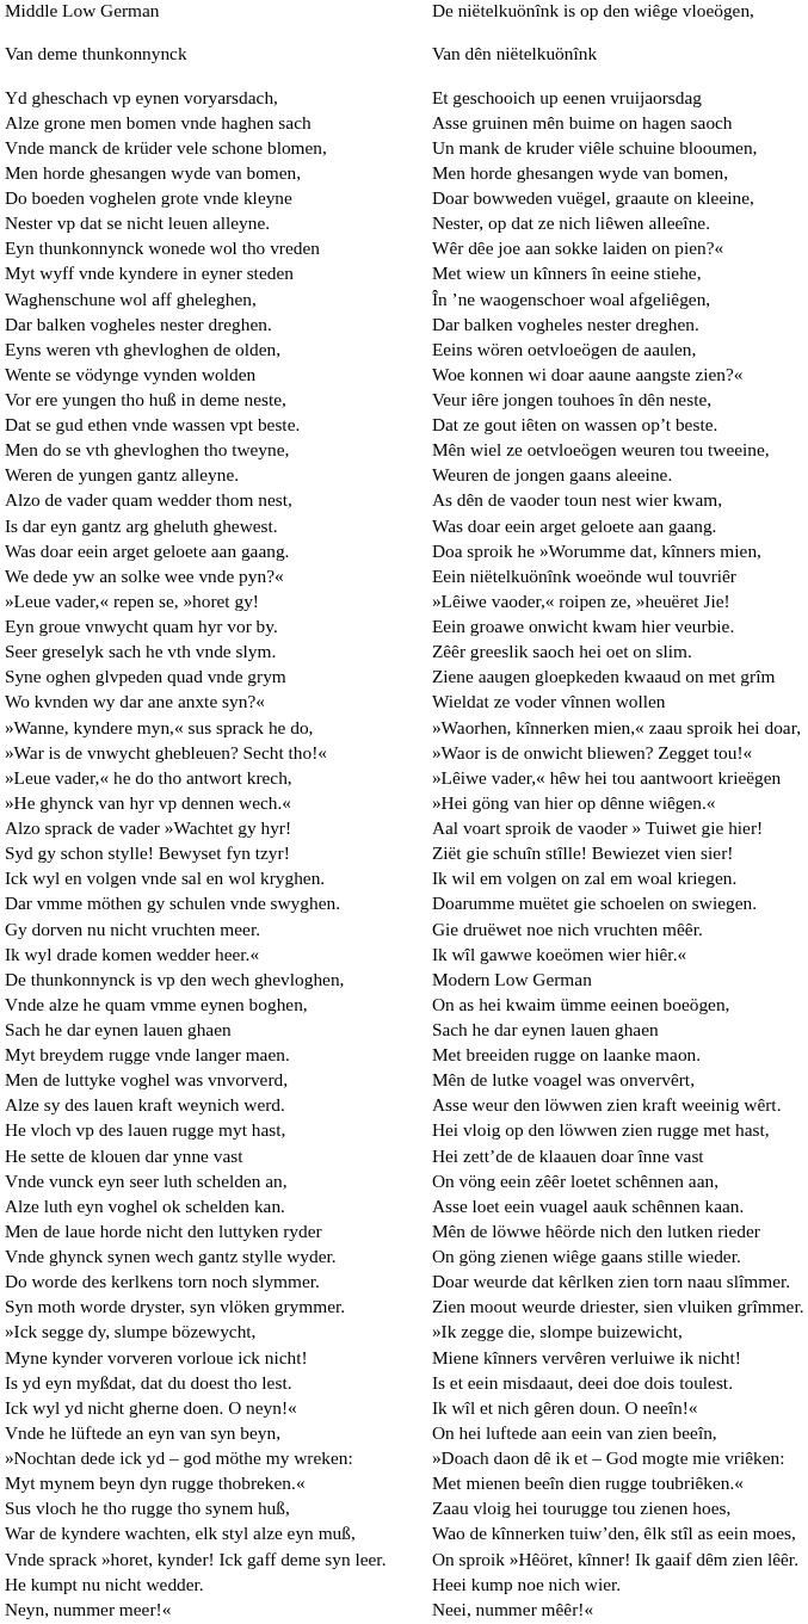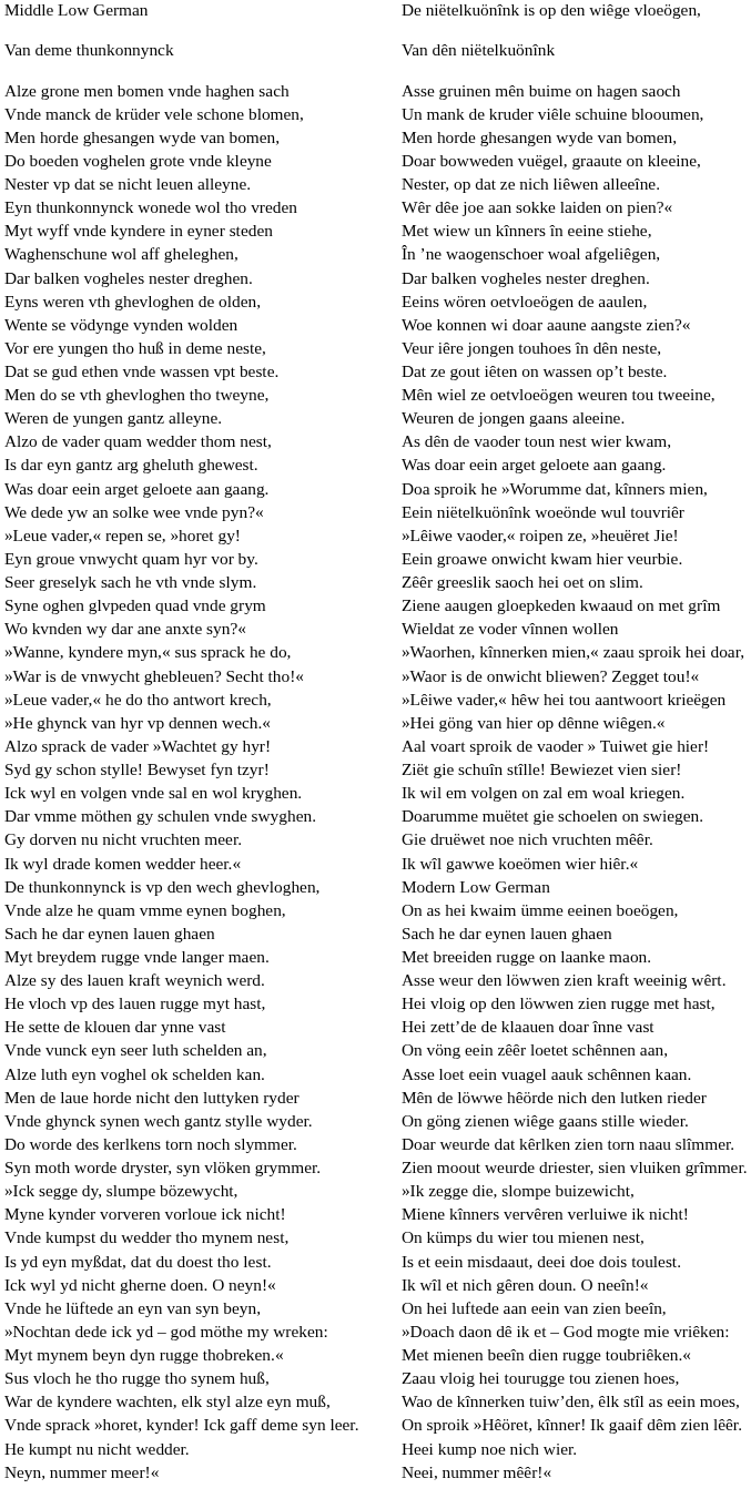 <table>
 <tr>
 <td></td>
 <td></td>
 <td></td>
 <td></td>
 <td></td>
 <td></td>
 <td></td>
 <td></td>
 <td></td>
 <td></td>
 <td></td>
 </tr>
 <tr>
 <td></td>
 <td></td>
 <td></td>
 <td></td>
 <td></td>
 <td></td>
 <td></td>
 <td></td>
 <td></td>
 <td></td>
 <td></td>
 </tr>
 <tr>
 <td></td>
 <td></td>
 <td></td>
 <td></td>
 <td></td>
 <td></td>
 <td></td>
 <td></td>
 <td></td>
 <td></td>
 <td></td>
 </tr>
 <tr>
 <td></td>
 <td></td>
 <td></td>
 <td></td>
 <td></td>
 <td></td>
 <td></td>
 <td></td>
 <td></td>
 <td></td>
 <td></td>
 </tr>
 <tr>
 <td></td>
 <td></td>
 <td></td>
 <td></td>
 <td></td>
 <td></td>
 <td></td>
 <td></td>
 <td></td>
 <td></td>
 <td></td>
 </tr>
 <tr>
 <td></td>
 <td></td>
 <td></td>
 <td></td>
 <td></td>
 <td></td>
 <td></td>
 <td></td>
 <td></td>
 <td></td>
 <td></td>
 </tr>
 <tr>
 <td></td>
 <td></td>
 <td></td>
 <td></td>
 <td></td>
 <td></td>
 <td></td>
 <td></td>
 <td></td>
 <td></td>
 <td></td>
 </tr>
 <tr>
 <td></td>
 <td></td>
 <td></td>
 <td></td>
 <td></td>
 <td></td>
 <td></td>
 <td></td>
 <td></td>
 <td></td>
 <td></td>
 </tr>
 <tr>
 <td></td>
 <td></td>
 <td></td>
 <td></td>
 <td></td>
 <td></td>
 <td></td>
 <td></td>
 <td></td>
 <td></td>
 <td></td>
 </tr>
 <tr>
 <td></td>
 <td></td>
 <td></td>
 <td></td>
 <td></td>
 <td></td>
 <td></td>
 <td></td>
 <td></td>
 <td></td>
 <td></td>
 </tr>
 <tr>
 <td></td>
 <td></td>
 <td></td>
 <td></td>
 <td></td>
 <td></td>
 <td></td>
 <td></td>
 <td></td>
 <td></td>
 <td></td>
 </tr>
 <tr>
 <td></td>
 <td></td>
 <td></td>
 <td></td>
 <td></td>
 <td></td>
 <td></td>
 <td></td>
 <td></td>
 <td></td>
 <td></td>
 </tr>
 <tr>
 <td></td>
 <td></td>
 <td></td>
 <td></td>
 <td></td>
 <td></td>
 <td></td>
 <td></td>
 <td></td>
 <td></td>
 <td></td>
 </tr>
 <tr>
 <td></td>
 <td></td>
 <td></td>
 <td></td>
 <td></td>
 <td></td>
 <td></td>
 <td></td>
 <td></td>
 <td></td>
 <td></td>
 </tr>
 <tr>
 <td></td>
 <td></td>
 <td></td>
 <td></td>
 <td></td>
 <td></td>
 <td></td>
 <td></td>
 <td></td>
 <td></td>
 <td></td>
 </tr>
 <tr>
 <td></td>
 <td></td>
 <td></td>
 <td></td>
 <td></td>
 <td></td>
 <td></td>
 <td></td>
 <td></td>
 <td></td>
 <td></td>
 </tr>
 <tr>
 <td></td>
 <td></td>
 <td></td>
 <td></td>
 <td></td>
 <td></td>
 <td></td>
 <td></td>
 <td></td>
 <td></td>
 <td></td>
 </tr>
 <tr>
 <td>Middle Low German</td>
 <td></td>
 <td></td>
 <td></td>
 <td></td>
 <td></td>
 <td></td>
 <td></td>
 <td></td>
 <td></td>
 <td>De niëtelkuönînk is op den wiêge vloeögen,</td>
 </tr>
 <tr>
 <td></td>
 <td></td>
 <td></td>
 <td></td>
 <td></td>
 <td></td>
 <td></td>
 <td></td>
 <td></td>
 <td></td>
 <td></td>
 </tr>
 <tr>
 <td></td>
 <td></td>
 <td></td>
 <td></td>
 <td></td>
 <td></td>
 <td></td>
 <td></td>
 <td></td>
 <td></td>
 <td></td>
 </tr>
 <tr>
 <td></td>
 <td></td>
 <td></td>
 <td></td>
 <td></td>
 <td></td>
 <td></td>
 <td></td>
 <td></td>
 <td></td>
 <td></td>
 </tr>
 <tr>
 <td></td>
 <td></td>
 <td></td>
 <td></td>
 <td></td>
 <td></td>
 <td></td>
 <td></td>
 <td></td>
 <td></td>
 <td></td>
 </tr>
 <tr>
 <td>Van deme thunkonnynck</td>
 <td></td>
 <td></td>
 <td></td>
 <td></td>
 <td></td>
 <td></td>
 <td></td>
 <td></td>
 <td></td>
 <td>Van dên niëtelkuönînk</td>
 </tr>
 <tr>
 <td></td>
 <td></td>
 <td></td>
 <td></td>
 <td></td>
 <td></td>
 <td></td>
 <td></td>
 <td></td>
 <td></td>
 <td></td>
 </tr>
 <tr>
 <td></td>
 <td></td>
 <td></td>
 <td></td>
 <td></td>
 <td></td>
 <td></td>
 <td></td>
 <td></td>
 <td></td>
 <td></td>
 </tr>
 <tr>
 <td></td>
 <td></td>
 <td></td>
 <td></td>
 <td></td>
 <td></td>
 <td></td>
 <td></td>
 <td></td>
 <td></td>
 <td></td>
 </tr>
 <tr>
 <td></td>
 <td></td>
 <td></td>
 <td></td>
 <td></td>
 <td></td>
 <td></td>
 <td></td>
 <td></td>
 <td></td>
 <td></td>
-</tr>
-<tr>
-<td>Yd gheschach vp eynen voryarsdach,</td>
-<td></td>
-<td></td>
-<td></td>
-<td></td>
-<td></td>
-<td></td>
-<td></td>
-<td></td>
-<td></td>
-<td>Et geschooich up eenen vruijaorsdag</td>
 </tr>
 <tr>
 <td>Alze grone men bomen vnde haghen sach</td>
 <td></td>
 <td></td>
 <td></td>
 <td></td>
 <td></td>
 <td></td>
 <td></td>
 <td></td>
 <td></td>
 <td>Asse gruinen mên buime on hagen saoch</td>
 </tr>
 <tr>
 <td>Vnde manck de krüder vele schone blomen,</td>
 <td></td>
 <td></td>
 <td></td>
 <td></td>
 <td></td>
 <td></td>
 <td></td>
 <td></td>
 <td></td>
 <td>Un mank de kruder viêle schuine blooumen,</td>
 </tr>
 <tr>
 <td>Men horde ghesangen wyde van bomen,</td>
 <td></td>
 <td></td>
 <td></td>
 <td></td>
 <td></td>
 <td></td>
 <td></td>
 <td></td>
 <td></td>
 <td>Men horde ghesangen wyde van bomen,</td>
 </tr>
 <tr>
 <td>Do boeden voghelen grote vnde kleyne</td>
 <td></td>
 <td></td>
 <td></td>
 <td></td>
 <td></td>
 <td></td>
 <td></td>
 <td></td>
 <td></td>
 <td>Doar bowweden vuëgel, graaute on kleeine,</td>
 </tr>
 <tr>
 <td>Nester vp dat se nicht leuen alleyne.</td>
 <td></td>
 <td></td>
 <td></td>
 <td></td>
 <td></td>
 <td></td>
 <td></td>
 <td></td>
 <td></td>
 <td>Nester, op dat ze nich liêwen alleeîne.</td>
 </tr>
 <tr>
 <td>Eyn thunkonnynck wonede wol tho vreden</td>
 <td></td>
 <td></td>
 <td></td>
 <td></td>
 <td></td>
 <td></td>
 <td></td>
 <td></td>
 <td></td>
 <td>Wêr dêe joe aan sokke laiden on pien?«</td>
 </tr>
 <tr>
 <td>Myt wyff vnde kyndere in eyner steden</td>
 <td></td>
 <td></td>
 <td></td>
 <td></td>
 <td></td>
 <td></td>
 <td></td>
 <td></td>
 <td></td>
 <td>Met wiew un kînners în eeine stiehe,</td>
 </tr>
 <tr>
 <td>Waghenschune wol aff gheleghen,</td>
 <td></td>
 <td></td>
 <td></td>
 <td></td>
 <td></td>
 <td></td>
 <td></td>
 <td></td>
 <td></td>
 <td>În ’ne waogenschoer woal afgeliêgen,</td>
 </tr>
 <tr>
 <td>Dar balken vogheles nester dreghen.</td>
 <td></td>
 <td></td>
 <td></td>
 <td></td>
 <td></td>
 <td></td>
 <td></td>
 <td></td>
 <td></td>
 <td>Dar balken vogheles nester dreghen.</td>
 </tr>
 <tr>
 <td>Eyns weren vth ghevloghen de olden,</td>
 <td></td>
 <td></td>
 <td></td>
 <td></td>
 <td></td>
 <td></td>
 <td></td>
 <td></td>
 <td></td>
 <td>Eeins wören oetvloeögen de aaulen,</td>
 </tr>
 <tr>
 <td>Wente se vödynge vynden wolden</td>
 <td></td>
 <td></td>
 <td></td>
 <td></td>
 <td></td>
 <td></td>
 <td></td>
 <td></td>
 <td></td>
 <td>Woe konnen wi doar aaune aangste zien?«</td>
 </tr>
 <tr>
 <td>Vor ere yungen tho huß in deme neste,</td>
 <td></td>
 <td></td>
 <td></td>
 <td></td>
 <td></td>
 <td></td>
 <td></td>
 <td></td>
 <td></td>
 <td>Veur iêre jongen touhoes în dên neste,</td>
 </tr>
 <tr>
 <td>Dat se gud ethen vnde wassen vpt beste.</td>
 <td></td>
 <td></td>
 <td></td>
 <td></td>
 <td></td>
 <td></td>
 <td></td>
 <td></td>
 <td></td>
 <td>Dat ze gout iêten on wassen op’t beste.</td>
 </tr>
 <tr>
 <td>Men do se vth ghevloghen tho tweyne,</td>
 <td></td>
 <td></td>
 <td></td>
 <td></td>
 <td></td>
 <td></td>
 <td></td>
 <td></td>
 <td></td>
 <td>Mên wiel ze oetvloeögen weuren tou tweeine,</td>
 </tr>
 <tr>
 <td>Weren de yungen gantz alleyne.</td>
 <td></td>
 <td></td>
 <td></td>
 <td></td>
 <td></td>
 <td></td>
 <td></td>
 <td></td>
 <td></td>
 <td>Weuren de jongen gaans aleeine.</td>
 </tr>
 <tr>
 <td>Alzo de vader quam wedder thom nest,</td>
 <td></td>
 <td></td>
 <td></td>
 <td></td>
 <td></td>
 <td></td>
 <td></td>
 <td></td>
 <td></td>
 <td>As dên de vaoder toun nest wier kwam,</td>
 </tr>
 <tr>
 <td>Is dar eyn gantz arg gheluth ghewest.</td>
 <td></td>
 <td></td>
 <td></td>
 <td></td>
 <td></td>
 <td></td>
 <td></td>
 <td></td>
 <td></td>
 <td>Was doar eein arget geloete aan gaang.</td>
 </tr>
 <tr>
 <td>Was doar eein arget geloete aan gaang.</td>
 <td></td>
 <td></td>
 <td></td>
 <td></td>
 <td></td>
 <td></td>
 <td></td>
 <td></td>
 <td></td>
 <td>Doa sproik he »Worumme dat, kînners mien,</td>
 </tr>
 <tr>
 <td>We dede yw an solke wee vnde pyn?«</td>
 <td></td>
 <td></td>
 <td></td>
 <td></td>
 <td></td>
 <td></td>
 <td></td>
 <td></td>
 <td></td>
 <td>Eein niëtelkuönînk woeönde wul touvriêr</td>
 </tr>
 <tr>
 <td>»Leue vader,« repen se, »horet gy!</td>
 <td></td>
 <td></td>
 <td></td>
 <td></td>
 <td></td>
 <td></td>
 <td></td>
 <td></td>
 <td></td>
 <td>»Lêiwe vaoder,« roipen ze, »heuëret Jie!</td>
 </tr>
 <tr>
 <td>Eyn groue vnwycht quam hyr vor by.</td>
 <td></td>
 <td></td>
 <td></td>
 <td></td>
 <td></td>
 <td></td>
 <td></td>
 <td></td>
 <td></td>
 <td>Eein groawe onwicht kwam hier veurbie.</td>
 </tr>
 <tr>
 <td>Seer greselyk sach he vth vnde slym.</td>
 <td></td>
 <td></td>
 <td></td>
 <td></td>
 <td></td>
 <td></td>
 <td></td>
 <td></td>
 <td></td>
 <td>Zêêr greeslik saoch hei oet on slim.</td>
 </tr>
 <tr>
 <td>Syne oghen glvpeden quad vnde grym</td>
 <td></td>
 <td></td>
 <td></td>
 <td></td>
 <td></td>
 <td></td>
 <td></td>
 <td></td>
 <td></td>
 <td>Ziene aaugen gloepkeden kwaaud on met grîm</td>
 </tr>
 <tr>
 <td>Wo kvnden wy dar ane anxte syn?«</td>
 <td></td>
 <td></td>
 <td></td>
 <td></td>
 <td></td>
 <td></td>
 <td></td>
 <td></td>
 <td></td>
 <td>Wieldat ze voder vînnen wollen</td>
 </tr>
 <tr>
 <td>»Wanne, kyndere myn,« sus sprack he do,</td>
 <td></td>
 <td></td>
 <td></td>
 <td></td>
 <td></td>
 <td></td>
 <td></td>
 <td></td>
 <td></td>
 <td>»Waorhen, kînnerken mien,« zaau sproik hei doar,</td>
 </tr>
 <tr>
 <td>»War is de vnwycht ghebleuen? Secht tho!«</td>
 <td></td>
 <td></td>
 <td></td>
 <td></td>
 <td></td>
 <td></td>
 <td></td>
 <td></td>
 <td></td>
 <td>»Waor is de onwicht bliewen? Zegget tou!«</td>
 </tr>
 <tr>
 <td>»Leue vader,« he do tho antwort krech,</td>
 <td></td>
 <td></td>
 <td></td>
 <td></td>
 <td></td>
 <td></td>
 <td></td>
 <td></td>
 <td></td>
 <td>»Lêiwe vader,« hêw hei tou aantwoort krieëgen</td>
 </tr>
 <tr>
 <td>»He ghynck van hyr vp dennen wech.«</td>
 <td></td>
 <td></td>
 <td></td>
 <td></td>
 <td></td>
 <td></td>
 <td></td>
 <td></td>
 <td></td>
 <td>»Hei göng van hier op dênne wiêgen.«</td>
 </tr>
 <tr>
 <td>Alzo sprack de vader »Wachtet gy hyr!</td>
 <td></td>
 <td></td>
 <td></td>
 <td></td>
 <td></td>
 <td></td>
 <td></td>
 <td></td>
 <td></td>
 <td>Aal voart sproik de vaoder » Tuiwet gie hier!</td>
 </tr>
 <tr>
 <td>Syd gy schon stylle! Bewyset fyn tzyr!</td>
 <td></td>
 <td></td>
 <td></td>
 <td></td>
 <td></td>
 <td></td>
 <td></td>
 <td></td>
 <td></td>
 <td>Ziët gie schuîn stîlle! Bewiezet vien sier!</td>
 </tr>
 <tr>
 <td>Ick wyl en volgen vnde sal en wol kryghen.</td>
 <td></td>
 <td></td>
 <td></td>
 <td></td>
 <td></td>
 <td></td>
 <td></td>
 <td></td>
 <td></td>
 <td>Ik wil em volgen on zal em woal kriegen.</td>
 </tr>
 <tr>
 <td>Dar vmme möthen gy schulen vnde swyghen.</td>
 <td></td>
 <td></td>
 <td></td>
 <td></td>
 <td></td>
 <td></td>
 <td></td>
 <td></td>
 <td></td>
 <td>Doarumme muëtet gie schoelen on swiegen.</td>
 </tr>
 <tr>
 <td>Gy dorven nu nicht vruchten meer.</td>
 <td></td>
 <td></td>
 <td></td>
 <td></td>
 <td></td>
 <td></td>
 <td></td>
 <td></td>
 <td></td>
 <td>Gie druëwet noe nich vruchten mêêr.</td>
 </tr>
 <tr>
 <td>Ik wyl drade komen wedder heer.«</td>
 <td></td>
 <td></td>
 <td></td>
 <td></td>
 <td></td>
 <td></td>
 <td></td>
 <td></td>
 <td></td>
 <td>Ik wîl gawwe koeömen wier hiêr.«</td>
 </tr>
 <tr>
 <td>De thunkonnynck is vp den wech ghevloghen,</td>
 <td></td>
 <td></td>
 <td></td>
 <td></td>
 <td></td>
 <td></td>
 <td></td>
 <td></td>
 <td></td>
 <td>Modern Low German</td>
 </tr>
 <tr>
 <td>Vnde alze he quam vmme eynen boghen,</td>
 <td></td>
 <td></td>
 <td></td>
 <td></td>
 <td></td>
 <td></td>
 <td></td>
 <td></td>
 <td></td>
 <td>On as hei kwaim ümme eeinen boeögen,</td>
 </tr>
 <tr>
 <td>Sach he dar eynen lauen ghaen</td>
 <td></td>
 <td></td>
 <td></td>
 <td></td>
 <td></td>
 <td></td>
 <td></td>
 <td></td>
 <td></td>
 <td>Sach he dar eynen lauen ghaen</td>
 </tr>
 <tr>
 <td>Myt breydem rugge vnde langer maen.</td>
 <td></td>
 <td></td>
 <td></td>
 <td></td>
 <td></td>
 <td></td>
 <td></td>
 <td></td>
 <td></td>
 <td>Met breeiden rugge on laanke maon.</td>
 </tr>
 <tr>
-<td>Men de luttyke voghel was vnvorverd,</td>
-<td></td>
-<td></td>
-<td></td>
-<td></td>
-<td></td>
-<td></td>
-<td></td>
-<td></td>
-<td></td>
-<td>Mên de lutke voagel was onvervêrt,</td>
-</tr>
-<tr>
 <td>Alze sy des lauen kraft weynich werd.</td>
 <td></td>
 <td></td>
 <td></td>
 <td></td>
 <td></td>
 <td></td>
 <td></td>
 <td></td>
 <td></td>
 <td>Asse weur den löwwen zien kraft weeinig wêrt.</td>
 </tr>
 <tr>
 <td>He vloch vp des lauen rugge myt hast,</td>
 <td></td>
 <td></td>
 <td></td>
 <td></td>
 <td></td>
 <td></td>
 <td></td>
 <td></td>
 <td></td>
 <td>Hei vloig op den löwwen zien rugge met hast,</td>
 </tr>
 <tr>
 <td>He sette de klouen dar ynne vast</td>
 <td></td>
 <td></td>
 <td></td>
 <td></td>
 <td></td>
 <td></td>
 <td></td>
 <td></td>
 <td></td>
 <td>Hei zett’de de klaauen doar înne vast</td>
 </tr>
 <tr>
 <td>Vnde vunck eyn seer luth schelden an,</td>
 <td></td>
 <td></td>
 <td></td>
 <td></td>
 <td></td>
 <td></td>
 <td></td>
 <td></td>
 <td></td>
 <td>On vöng eein zêêr loetet schênnen aan,</td>
 </tr>
 <tr>
 <td>Alze luth eyn voghel ok schelden kan.</td>
 <td></td>
 <td></td>
 <td></td>
 <td></td>
 <td></td>
 <td></td>
 <td></td>
 <td></td>
 <td></td>
 <td>Asse loet eein vuagel aauk schênnen kaan.</td>
 </tr>
 <tr>
 <td>Men de laue horde nicht den luttyken ryder</td>
 <td></td>
 <td></td>
 <td></td>
 <td></td>
 <td></td>
 <td></td>
 <td></td>
 <td></td>
 <td></td>
 <td>Mên de löwwe hêörde nich den lutken rieder</td>
 </tr>
 <tr>
 <td>Vnde ghynck synen wech gantz stylle wyder.</td>
 <td></td>
 <td></td>
 <td></td>
 <td></td>
 <td></td>
 <td></td>
 <td></td>
 <td></td>
 <td></td>
 <td>On göng zienen wiêge gaans stille wieder.</td>
 </tr>
 <tr>
 <td>Do worde des kerlkens torn noch slymmer.</td>
 <td></td>
 <td></td>
 <td></td>
 <td></td>
 <td></td>
 <td></td>
 <td></td>
 <td></td>
 <td></td>
 <td>Doar weurde dat kêrlken zien torn naau slîmmer.</td>
 </tr>
 <tr>
 <td>Syn moth worde dryster, syn vlöken grymmer.</td>
 <td></td>
 <td></td>
 <td></td>
 <td></td>
 <td></td>
 <td></td>
 <td></td>
 <td></td>
 <td></td>
 <td>Zien moout weurde driester, sien vluiken grîmmer.</td>
 </tr>
 <tr>
 <td>»Ick segge dy, slumpe bözewycht,</td>
 <td></td>
 <td></td>
 <td></td>
 <td></td>
 <td></td>
 <td></td>
 <td></td>
 <td></td>
 <td></td>
 <td>»Ik zegge die, slompe buizewicht,</td>
 </tr>
 <tr>
 <td>Myne kynder vorveren vorloue ick nicht!</td>
 <td></td>
 <td></td>
 <td></td>
 <td></td>
 <td></td>
 <td></td>
 <td></td>
 <td></td>
 <td></td>
 <td>Miene kînners vervêren verluiwe ik nicht!</td>
 </tr>
 <tr>
+<td>Vnde kumpst du wedder tho mynem nest,</td>
+<td></td>
+<td></td>
+<td></td>
+<td></td>
+<td></td>
+<td></td>
+<td></td>
+<td></td>
+<td></td>
+<td>On kümps du wier tou mienen nest,</td>
+</tr>
+<tr>
 <td>Is yd eyn myßdat, dat du doest tho lest.</td>
 <td></td>
 <td></td>
 <td></td>
 <td></td>
 <td></td>
 <td></td>
 <td></td>
 <td></td>
 <td></td>
 <td>Is et eein misdaaut, deei doe dois toulest.</td>
 </tr>
 <tr>
 <td>Ick wyl yd nicht gherne doen. O neyn!«</td>
 <td></td>
 <td></td>
 <td></td>
 <td></td>
 <td></td>
 <td></td>
 <td></td>
 <td></td>
 <td></td>
 <td>Ik wîl et nich gêren doun. O neeîn!«</td>
 </tr>
 <tr>
 <td>Vnde he lüftede an eyn van syn beyn,</td>
 <td></td>
 <td></td>
 <td></td>
 <td></td>
 <td></td>
 <td></td>
 <td></td>
 <td></td>
 <td></td>
 <td>On hei luftede aan eein van zien beeîn,</td>
 </tr>
 <tr>
 <td>»Nochtan dede ick yd – god möthe my wreken:</td>
 <td></td>
 <td></td>
 <td></td>
 <td></td>
 <td></td>
 <td></td>
 <td></td>
 <td></td>
 <td></td>
 <td>»Doach daon dê ik et – God mogte mie vriêken:</td>
 </tr>
 <tr>
 <td>Myt mynem beyn dyn rugge thobreken.«</td>
 <td></td>
 <td></td>
 <td></td>
 <td></td>
 <td></td>
 <td></td>
 <td></td>
 <td></td>
 <td></td>
 <td>Met mienen beeîn dien rugge toubriêken.«</td>
 </tr>
 <tr>
 <td>Sus vloch he tho rugge tho synem huß,</td>
 <td></td>
 <td></td>
 <td></td>
 <td></td>
 <td></td>
 <td></td>
 <td></td>
 <td></td>
 <td></td>
 <td>Zaau vloig hei tourugge tou zienen hoes,</td>
 </tr>
 <tr>
 <td>War de kyndere wachten, elk styl alze eyn muß,</td>
 <td></td>
 <td></td>
 <td></td>
 <td></td>
 <td></td>
 <td></td>
 <td></td>
 <td></td>
 <td></td>
 <td>Wao de kînnerken tuiw’den, êlk stîl as eein moes,</td>
 </tr>
 <tr>
 <td>Vnde sprack »horet, kynder! Ick gaff deme syn leer.</td>
 <td></td>
 <td></td>
 <td></td>
 <td></td>
 <td></td>
 <td></td>
 <td></td>
 <td></td>
 <td></td>
 <td>On sproik »Hêöret, kînner! Ik gaaif dêm zien lêêr.</td>
 </tr>
 <tr>
 <td>He kumpt nu nicht wedder.</td>
 <td></td>
 <td></td>
 <td></td>
 <td></td>
 <td></td>
 <td></td>
 <td></td>
 <td></td>
 <td></td>
 <td>Heei kump noe nich wier.</td>
 </tr>
 <tr>
 <td>Neyn, nummer meer!«</td>
 <td></td>
 <td></td>
 <td></td>
 <td></td>
 <td></td>
 <td></td>
 <td></td>
 <td></td>
 <td></td>
 <td>Neei, nummer mêêr!«</td>
 </tr>
 </table>
